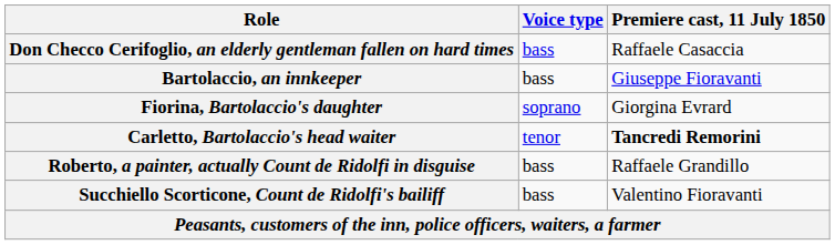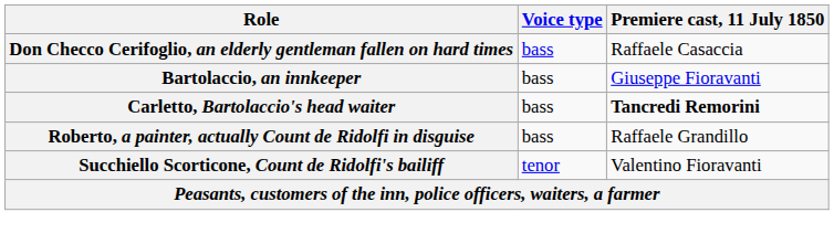 <table class="wikitable plainrowheaders">
 <tr>
 <th scope="col">Role</th>
 <th scope="col"><a href='#'>Voice type</a></th>
 <th scope="col">Premiere cast, 11 July 1850</th>
 </tr>
 <tr>
 <th scope="row">Don Checco Cerifoglio, <em>an elderly gentleman fallen on hard times</em></th>
 <td><a href='#'>bass</a></td>
 <td>Raffaele Casaccia</td>
 </tr>
 <tr>
 <th scope="row">Bartolaccio, <em>an innkeeper</em></th>
 <td>bass</td>
 <td><a href='#'>Giuseppe Fioravanti</a></td>
 </tr>
 <tr>
-<th scope="row">Fiorina, <em>Bartolaccio's daughter</em></th>
-<td><a href='#'>soprano</a></td>
-<td>Giorgina Evrard</td>
-</tr>
-<tr>
 <th scope="row">Carletto, <em>Bartolaccio's head waiter</em></th>
-<td><a href='#'>tenor</a></td>
+<td>bass</td>
 <td><strong>Tancredi Remorini</strong></td>
 </tr>
 <tr>
 <th scope="row">Roberto, <em>a painter, actually Count de Ridolfi in disguise</em></th>
 <td>bass</td>
 <td>Raffaele Grandillo</td>
 </tr>
 <tr>
 <th scope="row">Succhiello Scorticone, <em>Count de Ridolfi's bailiff</em></th>
-<td>bass</td>
+<td><a href='#'>tenor</a></td>
 <td>Valentino Fioravanti</td>
 </tr>
 <tr>
 <th scope="row" colspan="3"><em>Peasants, customers of the inn, police officers, waiters, a farmer</em></th>
 </tr>
 </table>
